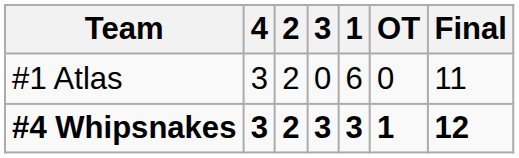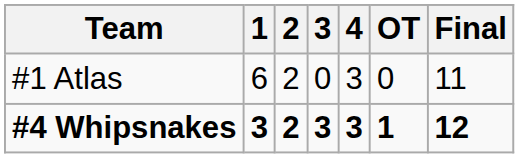 <table class="wikitable">
 <tr>
 <th>Team</th>
-<th>4</th>
+<th>1</th>
 <th>2</th>
 <th>3</th>
-<th>1</th>
+<th>4</th>
 <th>OT</th>
 <th>Final</th>
 </tr>
 <tr>
 <td>#1 Atlas</td>
-<td>3</td>
+<td>6</td>
 <td>2</td>
 <td>0</td>
-<td>6</td>
+<td>3</td>
 <td>0</td>
 <td>11</td>
 </tr>
 <tr>
 <td><strong>#4 Whipsnakes</strong></td>
 <td><strong>3</strong></td>
 <td><strong>2</strong></td>
 <td><strong>3</strong></td>
 <td><strong>3</strong></td>
 <td><strong>1</strong></td>
 <td><strong>12</strong></td>
 </tr>
 </table>
